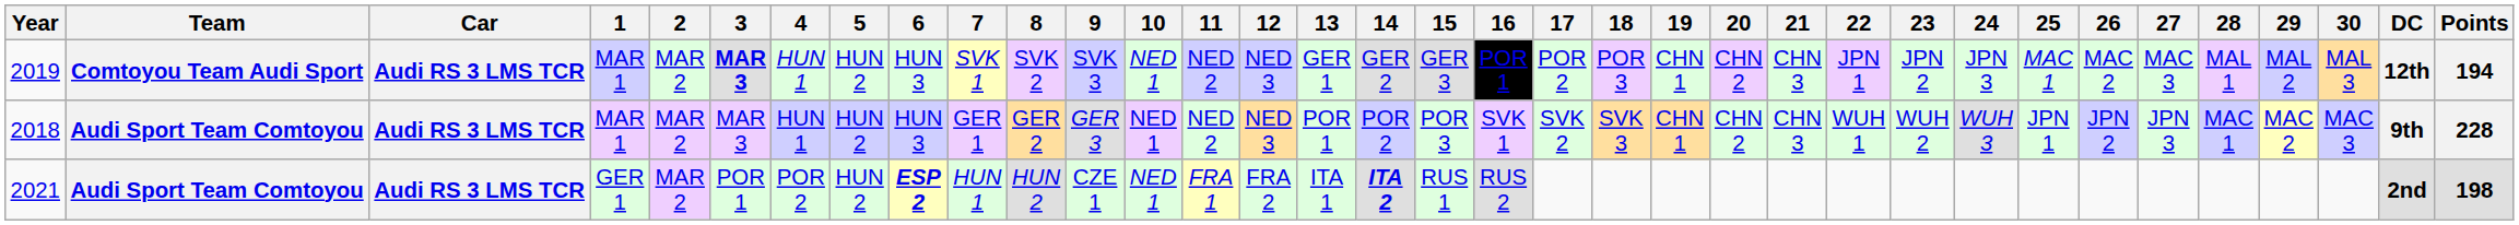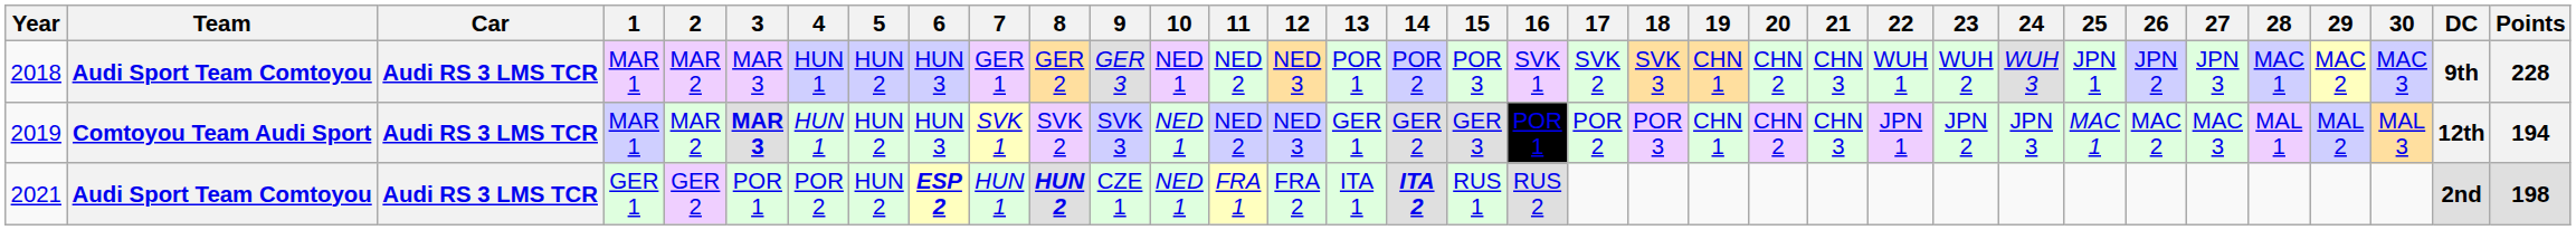 <table class="wikitable" style="text-align:center; font-size:85%">
 <tr>
 <th>Year</th>
 <th>Team</th>
 <th>Car</th>
 <th>1</th>
 <th>2</th>
 <th>3</th>
 <th>4</th>
 <th>5</th>
 <th>6</th>
 <th>7</th>
 <th>8</th>
 <th>9</th>
 <th>10</th>
 <th>11</th>
 <th>12</th>
 <th>13</th>
 <th>14</th>
 <th>15</th>
 <th>16</th>
 <th>17</th>
 <th>18</th>
 <th>19</th>
 <th>20</th>
 <th>21</th>
 <th>22</th>
 <th>23</th>
 <th>24</th>
 <th>25</th>
 <th>26</th>
 <th>27</th>
 <th>28</th>
 <th>29</th>
 <th>30</th>
 <th>DC</th>
 <th>Points</th>
 </tr>
 <tr>
+<td><a href='#'>2018</a></td>
+<th nowrap><a href='#'>Audi Sport Team Comtoyou</a></th>
+<th nowrap><a href='#'>Audi RS 3 LMS TCR</a></th>
+<td style="background:#EFCFFF;"><a href='#'>MAR<br>1</a><br></td>
+<td style="background:#EFCFFF;"><a href='#'>MAR<br>2</a><br></td>
+<td style="background:#EFCFFF;"><a href='#'>MAR<br>3</a><br></td>
+<td style="background:#CFCFFF;"><a href='#'>HUN<br>1</a><br></td>
+<td style="background:#CFCFFF;"><a href='#'>HUN<br>2</a><br></td>
+<td style="background:#CFCFFF;"><a href='#'>HUN<br>3</a><br></td>
+<td style="background:#EFCFFF;"><a href='#'>GER<br>1</a><br></td>
+<td style="background:#FFDF9F;"><a href='#'>GER<br>2</a><br></td>
+<td style="background:#DFDFDF;"><em><a href='#'>GER<br>3</a></em><br></td>
+<td style="background:#EFCFFF;"><a href='#'>NED<br>1</a><br></td>
+<td style="background:#DFFFDF;"><a href='#'>NED<br>2</a><br></td>
+<td style="background:#FFDF9F;"><a href='#'>NED<br>3</a><br></td>
+<td style="background:#DFFFDF;"><a href='#'>POR<br>1</a><br></td>
+<td style="background:#CFCFFF;"><a href='#'>POR<br>2</a><br></td>
+<td style="background:#DFFFDF;"><a href='#'>POR<br>3</a><br></td>
+<td style="background:#EFCFFF;"><a href='#'>SVK<br>1</a><br></td>
+<td style="background:#DFFFDF;"><a href='#'>SVK<br>2</a><br></td>
+<td style="background:#FFDF9F;"><a href='#'>SVK<br>3</a><br></td>
+<td style="background:#FFDF9F;"><a href='#'>CHN<br>1</a><br></td>
+<td style="background:#DFFFDF;"><a href='#'>CHN<br>2</a><br></td>
+<td style="background:#DFFFDF;"><a href='#'>CHN<br>3</a><br></td>
+<td style="background:#DFFFDF;"><a href='#'>WUH<br>1</a><br></td>
+<td style="background:#DFFFDF;"><a href='#'>WUH<br>2</a><br></td>
+<td style="background:#DFDFDF;"><em><a href='#'>WUH<br>3</a></em><br></td>
+<td style="background:#DFFFDF;"><a href='#'>JPN<br>1</a><br></td>
+<td style="background:#CFCFFF;"><a href='#'>JPN<br>2</a><br></td>
+<td style="background:#DFFFDF;"><a href='#'>JPN<br>3</a><br></td>
+<td style="background:#CFCFFF;"><a href='#'>MAC<br>1</a><br></td>
+<td style="background:#FFFFBF;"><a href='#'>MAC<br>2</a><br></td>
+<td style="background:#CFCFFF;"><a href='#'>MAC<br>3</a><br></td>
+<th>9th</th>
+<th>228</th>
+</tr>
+<tr>
 <td><a href='#'>2019</a></td>
 <th nowrap><a href='#'>Comtoyou Team Audi Sport</a></th>
 <th nowrap><a href='#'>Audi RS 3 LMS TCR</a></th>
 <td style="background:#CFCFFF;"><a href='#'>MAR<br>1</a><br></td>
 <td style="background:#DFFFDF;"><a href='#'>MAR<br>2</a><br></td>
 <td style="background:#DFDFDF;"><strong><a href='#'>MAR<br>3</a></strong><br></td>
 <td style="background:#DFFFDF;"><em><a href='#'>HUN<br>1</a></em><br></td>
 <td style="background:#DFFFDF;"><a href='#'>HUN<br>2</a><br></td>
 <td style="background:#DFFFDF;"><a href='#'>HUN<br>3</a><br></td>
 <td style="background:#FFFFBF;"><em><a href='#'>SVK<br>1</a></em><br></td>
 <td style="background:#EFCFFF;"><a href='#'>SVK<br>2</a><br></td>
 <td style="background:#CFCFFF;"><a href='#'>SVK<br>3</a><br></td>
 <td style="background:#DFFFDF;"><em><a href='#'>NED<br>1</a></em><br></td>
 <td style="background:#CFCFFF;"><a href='#'>NED<br>2</a><br></td>
 <td style="background:#CFCFFF;"><a href='#'>NED<br>3</a><br></td>
 <td style="background:#DFFFDF;"><a href='#'>GER<br>1</a><br></td>
 <td style="background:#DFDFDF;"><a href='#'>GER<br>2</a><br></td>
 <td style="background:#DFDFDF;"><a href='#'>GER<br>3</a><br></td>
 <td style="background:black; color:white"><a href='#'><span>POR<br>1</span></a><br></td>
 <td style="background:#DFFFDF;"><a href='#'>POR<br>2</a><br></td>
 <td style="background:#EFCFFF;"><a href='#'>POR<br>3</a><br></td>
 <td style="background:#DFFFDF;"><a href='#'>CHN<br>1</a><br></td>
 <td style="background:#EFCFFF;"><a href='#'>CHN<br>2</a><br></td>
 <td style="background:#DFFFDF;"><a href='#'>CHN<br>3</a><br></td>
 <td style="background:#EFCFFF;"><a href='#'>JPN<br>1</a><br></td>
 <td style="background:#DFFFDF;"><a href='#'>JPN<br>2</a><br></td>
 <td style="background:#DFFFDF;"><a href='#'>JPN<br>3</a><br></td>
 <td style="background:#DFFFDF;"><em><a href='#'>MAC<br>1</a></em><br></td>
 <td style="background:#DFFFDF;"><a href='#'>MAC<br>2</a><br></td>
 <td style="background:#DFFFDF;"><a href='#'>MAC<br>3</a><br></td>
 <td style="background:#EFCFFF;"><a href='#'>MAL<br>1</a><br></td>
 <td style="background:#CFCFFF;"><a href='#'>MAL<br>2</a><br></td>
 <td style="background:#FFDF9F;"><a href='#'>MAL<br>3</a><br></td>
 <th>12th</th>
 <th>194</th>
 </tr>
 <tr>
-<td><a href='#'>2018</a></td>
-<th nowrap><a href='#'>Audi Sport Team Comtoyou</a></th>
-<th nowrap><a href='#'>Audi RS 3 LMS TCR</a></th>
-<td style="background:#EFCFFF;"><a href='#'>MAR<br>1</a><br></td>
-<td style="background:#EFCFFF;"><a href='#'>MAR<br>2</a><br></td>
-<td style="background:#EFCFFF;"><a href='#'>MAR<br>3</a><br></td>
-<td style="background:#CFCFFF;"><a href='#'>HUN<br>1</a><br></td>
-<td style="background:#CFCFFF;"><a href='#'>HUN<br>2</a><br></td>
-<td style="background:#CFCFFF;"><a href='#'>HUN<br>3</a><br></td>
-<td style="background:#EFCFFF;"><a href='#'>GER<br>1</a><br></td>
-<td style="background:#FFDF9F;"><a href='#'>GER<br>2</a><br></td>
-<td style="background:#DFDFDF;"><em><a href='#'>GER<br>3</a></em><br></td>
-<td style="background:#EFCFFF;"><a href='#'>NED<br>1</a><br></td>
-<td style="background:#DFFFDF;"><a href='#'>NED<br>2</a><br></td>
-<td style="background:#FFDF9F;"><a href='#'>NED<br>3</a><br></td>
-<td style="background:#DFFFDF;"><a href='#'>POR<br>1</a><br></td>
-<td style="background:#CFCFFF;"><a href='#'>POR<br>2</a><br></td>
-<td style="background:#DFFFDF;"><a href='#'>POR<br>3</a><br></td>
-<td style="background:#EFCFFF;"><a href='#'>SVK<br>1</a><br></td>
-<td style="background:#DFFFDF;"><a href='#'>SVK<br>2</a><br></td>
-<td style="background:#FFDF9F;"><a href='#'>SVK<br>3</a><br></td>
-<td style="background:#FFDF9F;"><a href='#'>CHN<br>1</a><br></td>
-<td style="background:#DFFFDF;"><a href='#'>CHN<br>2</a><br></td>
-<td style="background:#DFFFDF;"><a href='#'>CHN<br>3</a><br></td>
-<td style="background:#DFFFDF;"><a href='#'>WUH<br>1</a><br></td>
-<td style="background:#DFFFDF;"><a href='#'>WUH<br>2</a><br></td>
-<td style="background:#DFDFDF;"><em><a href='#'>WUH<br>3</a></em><br></td>
-<td style="background:#DFFFDF;"><a href='#'>JPN<br>1</a><br></td>
-<td style="background:#CFCFFF;"><a href='#'>JPN<br>2</a><br></td>
-<td style="background:#DFFFDF;"><a href='#'>JPN<br>3</a><br></td>
-<td style="background:#CFCFFF;"><a href='#'>MAC<br>1</a><br></td>
-<td style="background:#FFFFBF;"><a href='#'>MAC<br>2</a><br></td>
-<td style="background:#CFCFFF;"><a href='#'>MAC<br>3</a><br></td>
-<th>9th</th>
-<th>228</th>
-</tr>
-<tr>
 <td><a href='#'>2021</a></td>
 <th nowrap><a href='#'>Audi Sport Team Comtoyou</a></th>
 <th nowrap><a href='#'>Audi RS 3 LMS TCR</a></th>
 <td style="background:#DFFFDF;"><a href='#'>GER<br>1</a><br></td>
-<td style="background:#EFCFFF;"><a href='#'>MAR<br>2</a><br></td>
+<td style="background:#EFCFFF;"><a href='#'>GER<br>2</a><br></td>
 <td style="background:#DFFFDF;"><a href='#'>POR<br>1</a><br></td>
 <td style="background:#DFFFDF;"><a href='#'>POR<br>2</a><br></td>
 <td style="background:#DFFFDF;"><a href='#'>HUN<br>2</a><br></td>
 <td style="background:#FFFFBF;"><strong><em><a href='#'>ESP<br>2</a></em></strong><br></td>
 <td style="background:#DFFFDF;"><em><a href='#'>HUN<br>1</a></em><br></td>
-<td style="background:#DFDFDF;"><em><a href='#'>HUN<br>2</a></em><br></td>
+<td style="background:#DFDFDF;"><strong><em><a href='#'>HUN<br>2</a></em><br></strong></td>
 <td style="background:#DFFFDF;"><a href='#'>CZE<br>1</a><br></td>
 <td style="background:#DFFFDF;"><em><a href='#'>NED<br>1</a></em><br></td>
 <td style="background:#FFFFBF;"><em><a href='#'>FRA<br>1</a></em><br></td>
 <td style="background:#DFFFDF;"><a href='#'>FRA<br>2</a><br></td>
 <td style="background:#DFFFDF;"><a href='#'>ITA<br>1</a><br></td>
 <td style="background:#DFDFDF;"><strong><em><a href='#'>ITA<br>2</a></em><br></strong></td>
 <td style="background:#DFFFDF;"><a href='#'>RUS<br>1</a><br></td>
 <td style="background:#DFDFDF;"><a href='#'>RUS<br>2</a><br></td>
 <td></td>
 <td></td>
 <td></td>
 <td></td>
 <td></td>
 <td></td>
 <td></td>
 <td></td>
 <td></td>
 <td></td>
 <td></td>
 <td></td>
 <td></td>
 <td></td>
 <th style="background:#DFDFDF;">2nd</th>
 <th style="background:#DFDFDF;">198</th>
 </tr>
 </table>
